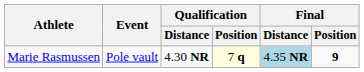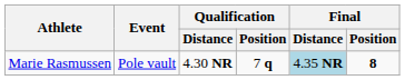 <table class=wikitable style="font-size:90%">
 <tr>
 <th rowspan="2">Athlete</th>
 <th rowspan="2">Event</th>
 <th colspan="2">Qualification</th>
 <th colspan="2">Final</th>
 </tr>
 <tr style="font-size:95%">
 <th>Distance</th>
 <th>Position</th>
 <th>Distance</th>
 <th>Position</th>
 </tr>
 <tr align=center>
 <td align=left><a href='#'>Marie Rasmussen</a></td>
 <td align=left><a href='#'>Pole vault</a></td>
 <td>4.30 <strong>NR</strong></td>
-<td style="background: lightyellow;">7 <strong>q</strong></td>
+<td>7 <strong>q</strong></td>
 <td style="background: lightblue;">4.35 <strong>NR</strong></td>
-<td><strong>9</strong></td>
+<td><strong>8</strong></td>
 </tr>
 </table>
